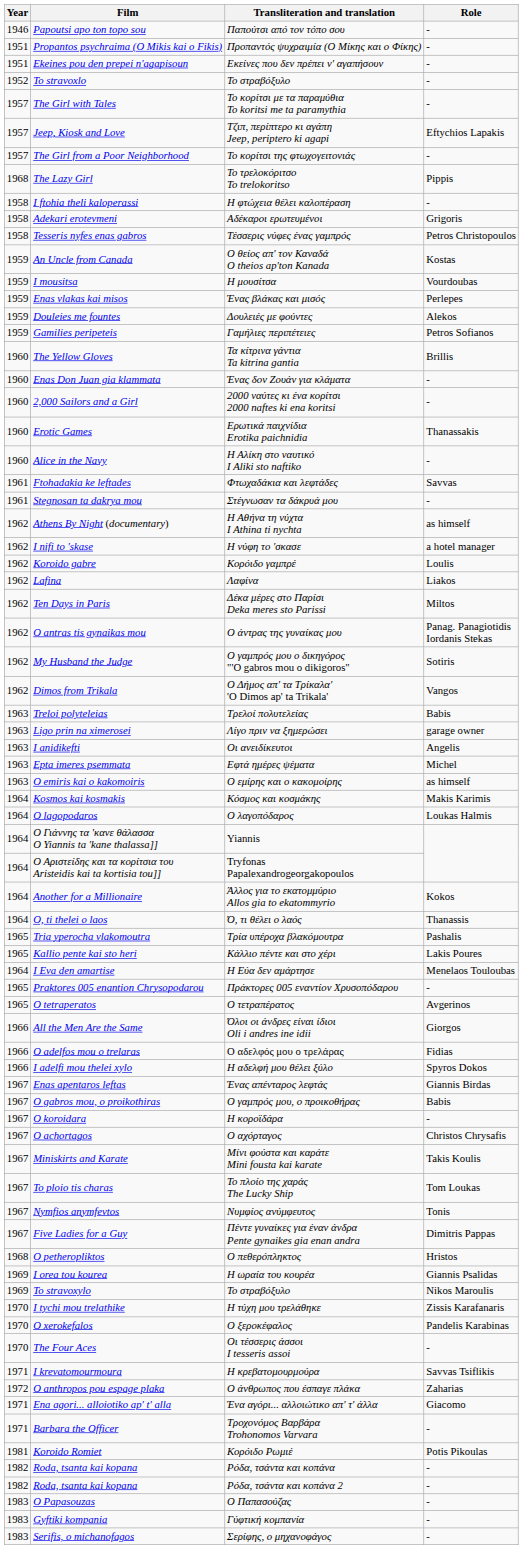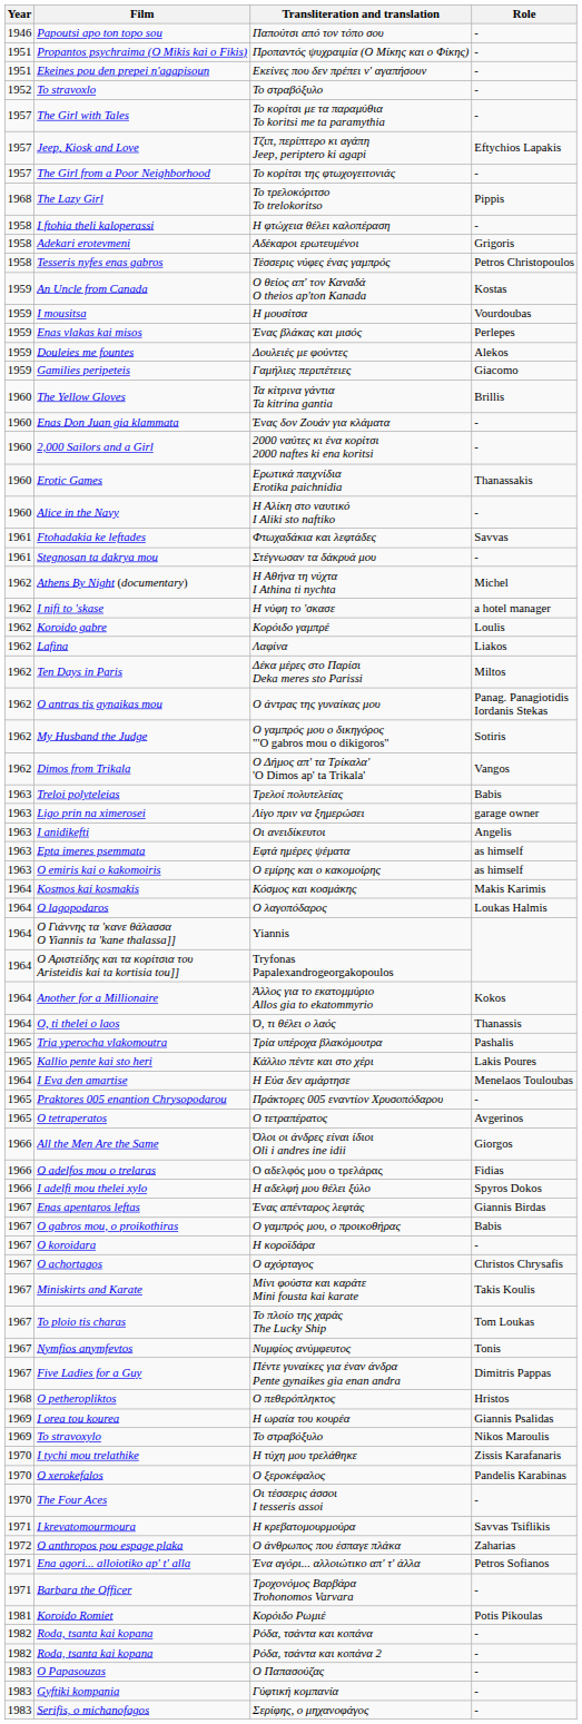 <table class="wikitable">
 <tr>
 <th>Year</th>
 <th>Film</th>
 <th>Transliteration and translation</th>
 <th>Role</th>
 </tr>
 <tr>
 <td>1946</td>
 <td><em><a href='#'>Papoutsi apo ton topo sou</a></em></td>
 <td><em>Παπούτσι από τον τόπο σου</em></td>
 <td>-</td>
 </tr>
 <tr>
 <td>1951</td>
 <td><em><a href='#'>Propantos psychraima (O Mikis kai o Fikis)</a></em></td>
 <td><em>Προπαντός ψυχραιμία (Ο Μίκης και ο Φίκης)</em></td>
 <td>-</td>
 </tr>
 <tr>
 <td>1951</td>
 <td><em><a href='#'>Ekeines pou den prepei n'agapisoun</a></em></td>
 <td><em>Εκείνες που δεν πρέπει ν' αγαπήσουν</em></td>
 <td>-</td>
 </tr>
 <tr>
 <td>1952</td>
 <td><em><a href='#'>To stravoxlo</a></em></td>
 <td><em>Το στραβόξυλο</em></td>
 <td>-</td>
 </tr>
 <tr>
 <td>1957</td>
 <td><em><a href='#'>The Girl with Tales</a></em></td>
 <td><em>Το κορίτσι με τα παραμύθια</em><br><em>To koritsi me ta paramythia</em></td>
 <td>-</td>
 </tr>
 <tr>
 <td>1957</td>
 <td><em><a href='#'>Jeep, Kiosk and Love</a></em></td>
 <td><em>Τζιπ, περίπτερο κι αγάπη</em><br><em>Jeep, periptero ki agapi</em></td>
 <td>Eftychios Lapakis</td>
 </tr>
 <tr>
 <td>1957</td>
 <td><em><a href='#'>The Girl from a Poor Neighborhood</a></em></td>
 <td><em>Το κορίτσι της φτωχογειτονιάς</em></td>
 <td>-</td>
 </tr>
 <tr>
 <td>1968</td>
 <td><em><a href='#'>The Lazy Girl</a></em></td>
 <td><em>Το τρελοκόριτσο</em> <br><em>To trelokoritso</em></td>
 <td>Pippis</td>
 </tr>
 <tr>
 <td>1958</td>
 <td><em><a href='#'>I ftohia theli kaloperassi</a></em></td>
 <td><em>Η φτώχεια θέλει καλοπέραση</em></td>
 <td>-</td>
 </tr>
 <tr>
 <td>1958</td>
 <td><em><a href='#'>Adekari erotevmeni</a></em></td>
 <td><em>Αδέκαροι ερωτευμένοι</em></td>
 <td>Grigoris</td>
 </tr>
 <tr>
 <td>1958</td>
 <td><em><a href='#'>Tesseris nyfes enas gabros</a></em></td>
 <td><em>Τέσσερις νύφες ένας γαμπρός</em></td>
 <td>Petros Christopoulos</td>
 </tr>
 <tr>
 <td>1959</td>
 <td><em><a href='#'>An Uncle from Canada</a></em></td>
 <td><em>Ο θείος απ' τον Καναδά</em><br><em>O theios ap'ton Kanada</em></td>
 <td>Kostas</td>
 </tr>
 <tr>
 <td>1959</td>
 <td><em><a href='#'>I mousitsa</a></em></td>
 <td><em>Η μουσίτσα</em></td>
 <td>Vourdoubas</td>
 </tr>
 <tr>
 <td>1959</td>
 <td><em><a href='#'>Enas vlakas kai misos</a></em></td>
 <td><em>Ένας βλάκας και μισός</em></td>
 <td>Perlepes</td>
 </tr>
 <tr>
 <td>1959</td>
 <td><em><a href='#'>Douleies me fountes</a></em></td>
 <td><em>Δουλειές με φούντες</em></td>
 <td>Alekos</td>
 </tr>
 <tr>
 <td>1959</td>
 <td><em><a href='#'>Gamilies peripeteis</a></em></td>
 <td><em>Γαμήλιες περιπέτειες</em></td>
-<td>Petros Sofianos</td>
+<td>Giacomo</td>
 </tr>
 <tr>
 <td>1960</td>
 <td><em><a href='#'>The Yellow Gloves</a></em></td>
 <td><em>Τα κίτρινα γάντια</em><br><em>Ta kitrina gantia</em></td>
 <td>Brillis</td>
 </tr>
 <tr>
 <td>1960</td>
 <td><em><a href='#'>Enas Don Juan gia klammata</a></em></td>
 <td><em>Ένας δον Ζουάν για κλάματα</em></td>
 <td>-</td>
 </tr>
 <tr>
 <td>1960</td>
 <td><em><a href='#'>2,000 Sailors and a Girl</a></em></td>
 <td><em>2000 ναύτες κι ένα κορίτσι</em><br><em>2000 naftes ki ena koritsi</em></td>
 <td>-</td>
 </tr>
 <tr>
 <td>1960</td>
 <td><em><a href='#'>Erotic Games</a></em></td>
 <td><em>Ερωτικά παιχνίδια</em><br><em>Erotika paichnidia</em></td>
 <td>Thanassakis</td>
 </tr>
 <tr>
 <td>1960</td>
 <td><em><a href='#'>Alice in the Navy</a></em></td>
 <td><em>Η Αλίκη στο ναυτικό</em><br><em>I Aliki sto naftiko</em></td>
 <td>-</td>
 </tr>
 <tr>
 <td>1961</td>
 <td><em><a href='#'>Ftohadakia ke leftades</a></em></td>
 <td><em>Φτωχαδάκια και λεφτάδες</em></td>
 <td>Savvas</td>
 </tr>
 <tr>
 <td>1961</td>
 <td><em><a href='#'>Stegnosan ta dakrya mou</a></em></td>
 <td><em>Στέγνωσαν τα δάκρυά μου</em></td>
 <td>-</td>
 </tr>
 <tr>
 <td>1962</td>
 <td><em><a href='#'>Athens By Night</a></em> (<em>documentary</em>)</td>
 <td><em>Η Αθήνα τη νύχτα</em><br><em>I Athina ti nychta</em></td>
-<td>as himself</td>
+<td>Michel</td>
 </tr>
 <tr>
 <td>1962</td>
 <td><em><a href='#'>I nifi to 'skase</a></em></td>
 <td><em>Η νύφη το 'σκασε</em></td>
 <td>a hotel manager</td>
 </tr>
 <tr>
 <td>1962</td>
 <td><em><a href='#'>Koroido gabre</a></em></td>
 <td><em>Κορόιδο γαμπρέ</em></td>
 <td>Loulis</td>
 </tr>
 <tr>
 <td>1962</td>
 <td><em><a href='#'>Lafina</a></em></td>
 <td><em>Λαφίνα</em></td>
 <td>Liakos</td>
 </tr>
 <tr>
 <td>1962</td>
 <td><em><a href='#'>Ten Days in Paris</a></em></td>
 <td><em>Δέκα μέρες στο Παρίσι</em><br><em>Deka meres sto Parissi</em></td>
 <td>Miltos</td>
 </tr>
 <tr>
 <td>1962</td>
 <td><em><a href='#'>O antras tis gynaikas mou</a></em></td>
 <td><em>Ο άντρας της γυναίκας μου</em></td>
 <td>Panag. Panagiotidis<br>Iordanis Stekas</td>
 </tr>
 <tr>
 <td>1962</td>
 <td><em><a href='#'>My Husband the Judge</a></em></td>
 <td><em>Ο γαμπρός μου ο δικηγόρος</em><br>"'O gabros mou o dikigoros"</td>
 <td>Sotiris</td>
 </tr>
 <tr>
 <td>1962</td>
 <td><em><a href='#'>Dimos from Trikala</a></em></td>
 <td><em>Ο Δήμος απ' τα Τρίκαλα' </em><br>'O Dimos ap' ta Trikala'</td>
 <td>Vangos</td>
 </tr>
 <tr>
 <td>1963</td>
 <td><em><a href='#'>Treloi polyteleias</a></em></td>
 <td><em>Τρελοί πολυτελείας</em></td>
 <td>Babis</td>
 </tr>
 <tr>
 <td>1963</td>
 <td><em><a href='#'>Ligo prin na ximerosei</a></em></td>
 <td><em>Λίγο πριν να ξημερώσει</em></td>
 <td>garage owner</td>
 </tr>
 <tr>
 <td>1963</td>
 <td><em><a href='#'>I anidikefti</a></em></td>
 <td><em>Οι ανειδίκευτοι</em></td>
 <td>Angelis</td>
 </tr>
 <tr>
 <td>1963</td>
 <td><em><a href='#'>Epta imeres psemmata</a></em></td>
 <td><em>Εφτά ημέρες ψέματα</em></td>
-<td>Michel</td>
+<td>as himself</td>
 </tr>
 <tr>
 <td>1963</td>
 <td><em><a href='#'>O emiris kai o kakomoiris</a></em></td>
 <td><em>Ο εμίρης και ο κακομοίρης</em></td>
 <td>as himself</td>
 </tr>
 <tr>
 <td>1964</td>
 <td><em><a href='#'>Kosmos kai kosmakis</a></em></td>
 <td><em>Κόσμος και κοσμάκης</em></td>
 <td>Makis Karimis</td>
 </tr>
 <tr>
 <td>1964</td>
 <td><em><a href='#'>O lagopodaros</a></em></td>
 <td><em>Ο λαγοπόδαρος</em></td>
 <td>Loukas Halmis</td>
 </tr>
 <tr>
 <td>1964</td>
 <td><em>Ο Γιάννης τα 'κανε θάλασσα</em><br><em>O Yiannis ta 'kane thalassa]]</em></td>
 <td>Yiannis</td>
 </tr>
 <tr>
 <td>1964</td>
 <td><em>Ο Αριστείδης και τα κορίτσια του</em><br><em>Aristeidis kai ta kortisia tou]]</em></td>
 <td>Tryfonas<br>Papalexandrogeorgakopoulos</td>
 </tr>
 <tr>
 <td>1964</td>
 <td><em><a href='#'>Another for a Millionaire</a></em></td>
 <td><em>Άλλος για το εκατομμύριο</em><br><em>Allos gia to ekatommyrio</em></td>
 <td>Kokos</td>
 </tr>
 <tr>
 <td>1964</td>
 <td><em><a href='#'>O, ti thelei o laos</a></em></td>
 <td><em>Ό, τι θέλει ο λαός</em></td>
 <td>Thanassis</td>
 </tr>
 <tr>
 <td>1965</td>
 <td><em><a href='#'>Tria yperocha vlakomoutra</a></em></td>
 <td><em>Τρία υπέροχα βλακόμουτρα</em></td>
 <td>Pashalis</td>
 </tr>
 <tr>
 <td>1965</td>
 <td><em><a href='#'>Kallio pente kai sto heri</a></em></td>
 <td><em>Κάλλιο πέντε και στο χέρι</em></td>
 <td>Lakis Poures</td>
 </tr>
 <tr>
 <td>1964</td>
 <td><em><a href='#'>I Eva den amartise</a></em></td>
 <td><em>Η Εύα δεν αμάρτησε</em></td>
 <td>Menelaos Touloubas</td>
 </tr>
 <tr>
 <td>1965</td>
 <td><em><a href='#'>Praktores 005 enantion Chrysopodarou</a></em></td>
 <td><em>Πράκτορες 005 εναντίον Χρυσοπόδαρου</em></td>
 <td>-</td>
 </tr>
 <tr>
 <td>1965</td>
 <td><em><a href='#'>O tetraperatos</a></em></td>
 <td><em>Ο τετραπέρατος</em></td>
 <td>Avgerinos</td>
 </tr>
 <tr>
 <td>1966</td>
 <td><em><a href='#'>All the Men Are the Same</a></em></td>
 <td><em>Όλοι οι άνδρες είναι ίδιοι</em><br><em>Oli i andres ine idii</em></td>
 <td>Giorgos</td>
 </tr>
 <tr>
 <td>1966</td>
 <td><em><a href='#'>O adelfos mou o trelaras</a></em></td>
 <td>Ο αδελφός μου ο τρελάρας</td>
 <td>Fidias</td>
 </tr>
 <tr>
 <td>1966</td>
 <td><em><a href='#'>I adelfi mou thelei xylo</a></em></td>
 <td><em>Η αδελφή μου θέλει ξύλο</em></td>
 <td>Spyros Dokos</td>
 </tr>
 <tr>
 <td>1967</td>
 <td><em><a href='#'>Enas apentaros leftas</a></em></td>
 <td><em>Ένας απένταρος λεφτάς</em></td>
 <td>Giannis Birdas</td>
 </tr>
 <tr>
 <td>1967</td>
 <td><em><a href='#'>O gabros mou, o proikothiras</a></em></td>
 <td><em>Ο γαμπρός μου, ο προικοθήρας</em></td>
 <td>Babis</td>
 </tr>
 <tr>
 <td>1967</td>
 <td><em><a href='#'>O koroidara</a></em></td>
 <td><em>Η κοροϊδάρα</em></td>
 <td>-</td>
 </tr>
 <tr>
 <td>1967</td>
 <td><em><a href='#'>O achortagos</a></em></td>
 <td><em>Ο αχόρταγος</em></td>
 <td>Christos Chrysafis</td>
 </tr>
 <tr>
 <td>1967</td>
 <td><em><a href='#'>Miniskirts and Karate</a></em></td>
 <td><em>Μίνι φούστα και καράτε</em><br><em>Mini fousta kai karate</em></td>
 <td>Takis Koulis</td>
 </tr>
 <tr>
 <td>1967</td>
 <td><em><a href='#'>To ploio tis charas</a></em></td>
 <td><em>Το πλοίο της χαράς</em><br><em>The Lucky Ship</em></td>
 <td>Tom Loukas</td>
 </tr>
 <tr>
 <td>1967</td>
 <td><em><a href='#'>Nymfios anymfevtos</a></em></td>
 <td><em>Νυμφίος ανύμφευτος</em></td>
 <td>Tonis</td>
 </tr>
 <tr>
 <td>1967</td>
 <td><em><a href='#'>Five Ladies for a Guy</a></em></td>
 <td><em>Πέντε γυναίκες για έναν άνδρα</em><br><em>Pente gynaikes gia enan andra</em></td>
 <td>Dimitris Pappas</td>
 </tr>
 <tr>
 <td>1968</td>
 <td><em><a href='#'>O petheropliktos</a></em></td>
 <td><em>Ο πεθερόπληκτος</em></td>
 <td>Hristos</td>
 </tr>
 <tr>
 <td>1969</td>
 <td><em><a href='#'>I orea tou kourea</a></em></td>
 <td><em>Η ωραία του κουρέα</em></td>
 <td>Giannis Psalidas</td>
 </tr>
 <tr>
 <td>1969</td>
 <td><em><a href='#'>To stravoxylo</a></em></td>
 <td><em>Το στραβόξυλο</em></td>
 <td>Nikos Maroulis</td>
 </tr>
 <tr>
 <td>1970</td>
 <td><em><a href='#'>I tychi mou trelathike</a></em></td>
 <td><em>Η τύχη μου τρελάθηκε</em></td>
 <td>Zissis Karafanaris</td>
 </tr>
 <tr>
 <td>1970</td>
 <td><em><a href='#'>O xerokefalos</a></em></td>
 <td><em>Ο ξεροκέφαλος</em></td>
 <td>Pandelis Karabinas</td>
 </tr>
 <tr>
 <td>1970</td>
 <td><em><a href='#'>The Four Aces</a></em></td>
 <td><em>Οι τέσσερις άσσοι</em><br><em>I tesseris assoi</em></td>
 <td>-</td>
 </tr>
 <tr>
 <td>1971</td>
 <td><em><a href='#'>I krevatomourmoura</a></em></td>
 <td><em>Η κρεβατομουρμούρα</em></td>
 <td>Savvas Tsiflikis</td>
 </tr>
 <tr>
 <td>1972</td>
 <td><em><a href='#'>O anthropos pou espage plaka</a></em></td>
 <td><em>Ο άνθρωπος που έσπαγε πλάκα</em></td>
 <td>Zaharias</td>
 </tr>
 <tr>
 <td>1971</td>
 <td><em><a href='#'>Ena agori... alloiotiko ap' t' alla</a></em></td>
 <td><em>Ένα αγόρι... αλλοιώτικο απ' τ' άλλα</em></td>
-<td>Giacomo</td>
+<td>Petros Sofianos</td>
 </tr>
 <tr>
 <td>1971</td>
 <td><em><a href='#'>Barbara the Officer</a></em></td>
 <td><em>Τροχονόμος Βαρβάρα</em><br><em>Trohonomos Varvara</em></td>
 <td>-</td>
 </tr>
 <tr>
 <td>1981</td>
 <td><em><a href='#'>Koroido Romiet</a></em></td>
 <td><em>Κορόιδο Ρωμιέ</em></td>
 <td>Potis Pikoulas</td>
 </tr>
 <tr>
 <td>1982</td>
 <td><em><a href='#'>Roda, tsanta kai kopana</a></em></td>
 <td><em>Ρόδα, τσάντα και κοπάνα</em></td>
 <td>-</td>
 </tr>
 <tr>
 <td>1982</td>
 <td><em><a href='#'>Roda, tsanta kai kopana</a></em></td>
 <td><em>Ρόδα, τσάντα και κοπάνα 2</em></td>
 <td>-</td>
 </tr>
 <tr>
 <td>1983</td>
 <td><em><a href='#'>O Papasouzas</a></em></td>
 <td><em>Ο Παπασούζας</em></td>
 <td>-</td>
 </tr>
 <tr>
 <td>1983</td>
 <td><em><a href='#'>Gyftiki kompania</a></em></td>
 <td><em>Γύφτική κομπανία</em></td>
 <td>-</td>
 </tr>
 <tr>
 <td>1983</td>
 <td><em><a href='#'>Serifis, o michanofagos</a></em></td>
 <td><em>Σερίφης, ο μηχανοφάγος</em></td>
 <td>-</td>
 </tr>
 </table>
